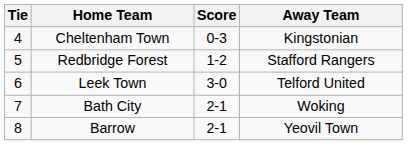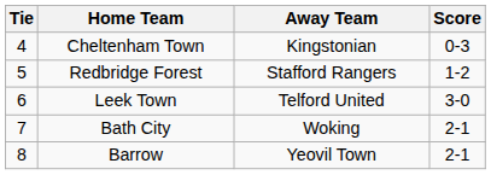 <table class="wikitable" style="text-align:center;">
 <tr>
 <th width=20>Tie</th>
 <th width=175>Home Team</th>
+<th width=175>Away Team</th>
 <th width=20>Score</th>
-<th width=175>Away Team</th>
 </tr>
 <tr>
 <td>4</td>
 <td>Cheltenham Town</td>
+<td>Kingstonian</td>
 <td>0-3</td>
-<td>Kingstonian</td>
 </tr>
 <tr>
 <td>5</td>
 <td>Redbridge Forest</td>
+<td>Stafford Rangers</td>
 <td>1-2</td>
-<td>Stafford Rangers</td>
 </tr>
 <tr>
 <td>6</td>
 <td>Leek Town</td>
+<td>Telford United</td>
 <td>3-0</td>
-<td>Telford United</td>
 </tr>
 <tr>
 <td>7</td>
 <td>Bath City</td>
+<td>Woking</td>
 <td>2-1</td>
-<td>Woking</td>
 </tr>
 <tr>
 <td>8</td>
 <td>Barrow</td>
+<td>Yeovil Town</td>
 <td>2-1</td>
-<td>Yeovil Town</td>
 </tr>
 </table>
